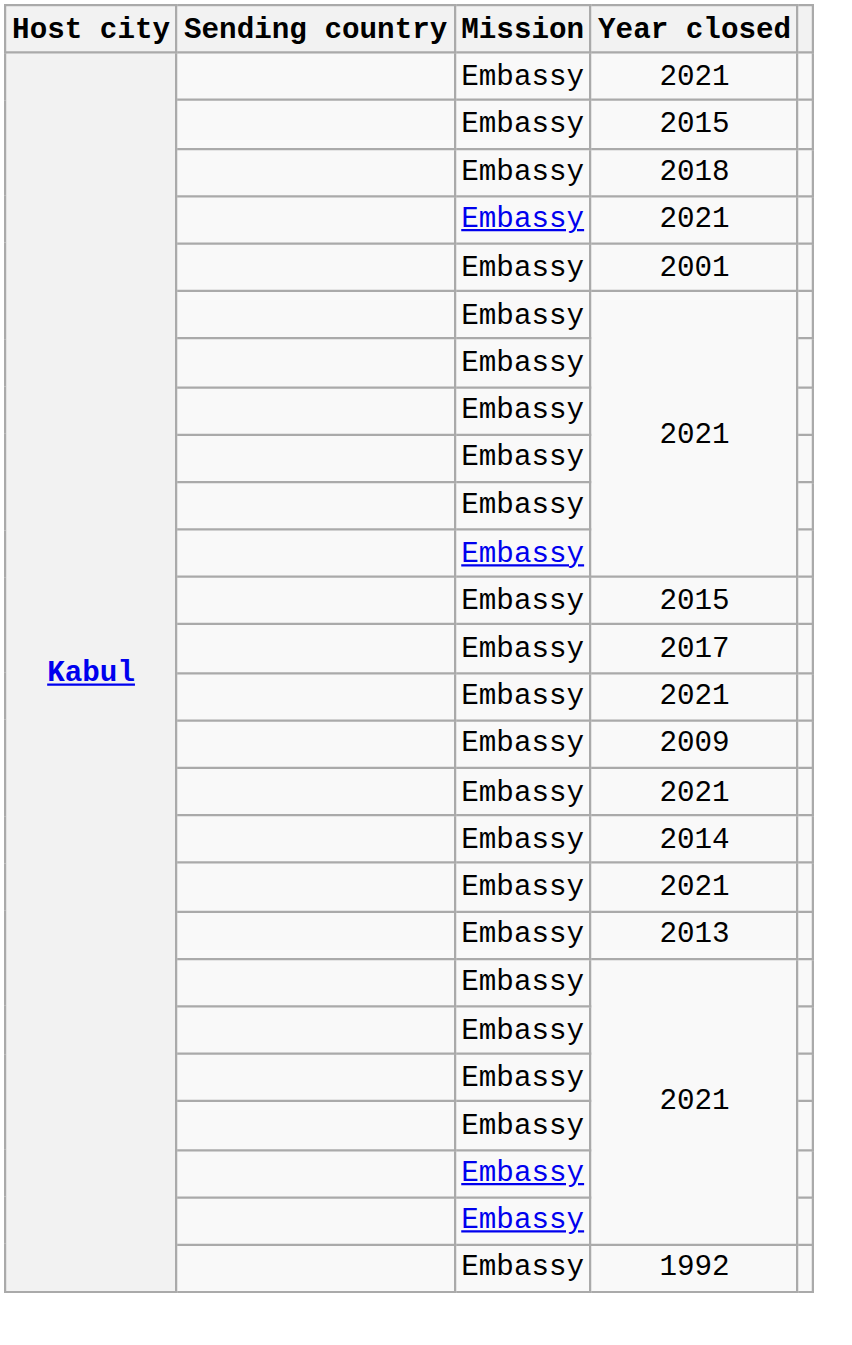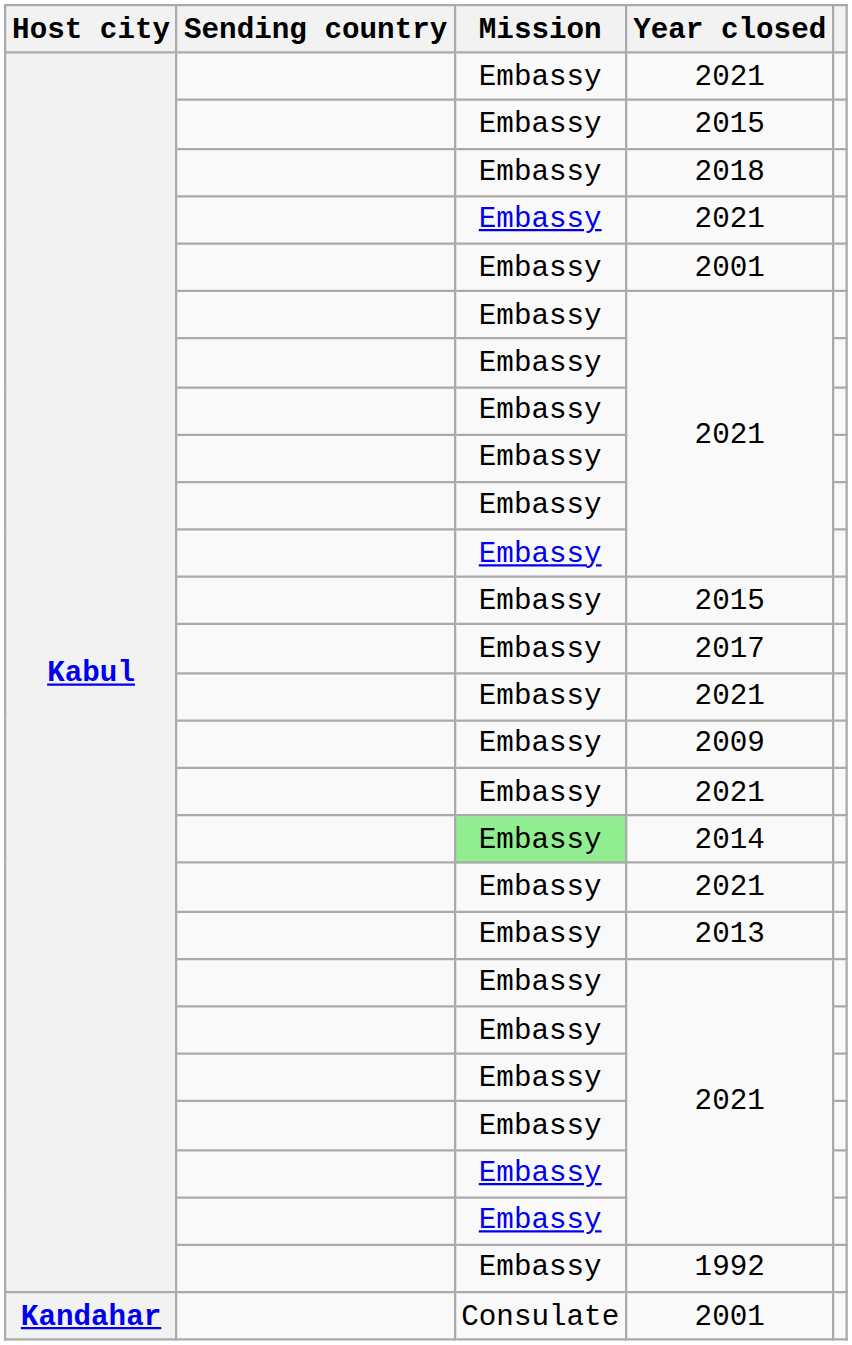 <table class="wikitable plainrowheaders">
 <tr>
 <th scope="col">Host city</th>
 <th scope="col">Sending country</th>
 <th scope="col">Mission</th>
 <th scope="col">Year closed</th>
 <th scope="col"></th>
 </tr>
 <tr>
 <th rowspan="26"><a href='#'>Kabul</a></th>
 <td></td>
 <td style="text-align:center;">Embassy</td>
 <td style="text-align:center;">2021</td>
 <td style="text-align:center;"></td>
 </tr>
 <tr>
 <td></td>
 <td style="text-align:center;">Embassy</td>
 <td style="text-align:center;">2015</td>
 <td style="text-align:center;"></td>
 </tr>
 <tr>
 <td></td>
 <td style="text-align:center;">Embassy</td>
 <td style="text-align:center;">2018</td>
 <td style="text-align:center;"></td>
 </tr>
 <tr>
 <td></td>
 <td style="text-align:center;"><a href='#'>Embassy</a></td>
 <td style="text-align:center;">2021</td>
 <td style="text-align:center;"></td>
 </tr>
 <tr>
 <td></td>
 <td style="text-align:center;">Embassy</td>
 <td style="text-align:center;">2001</td>
 <td style="text-align:center;"></td>
 </tr>
 <tr>
 <td></td>
 <td style="text-align:center;">Embassy</td>
 <td rowspan="6" ! style="text-align:center;">2021</td>
 <td style="text-align:center;"></td>
 </tr>
 <tr>
 <td></td>
 <td style="text-align:center;">Embassy</td>
 <td style="text-align:center;"></td>
 </tr>
 <tr>
 <td></td>
 <td style="text-align:center;">Embassy</td>
 <td style="text-align:center;"></td>
 </tr>
 <tr>
 <td></td>
 <td style="text-align:center;">Embassy</td>
 <td style="text-align:center;"></td>
 </tr>
 <tr>
 <td></td>
 <td style="text-align:center;">Embassy</td>
 <td style="text-align:center;"></td>
 </tr>
 <tr>
 <td></td>
 <td style="text-align:center;"><a href='#'>Embassy</a></td>
 <td style="text-align:center;"></td>
 </tr>
 <tr>
 <td></td>
 <td style="text-align:center;">Embassy</td>
 <td style="text-align:center;">2015</td>
 <td style="text-align:center;"></td>
 </tr>
 <tr>
 <td></td>
 <td style="text-align:center;">Embassy</td>
 <td style="text-align:center;">2017</td>
 <td style="text-align:center;"></td>
 </tr>
 <tr>
 <td></td>
 <td style="text-align:center;">Embassy</td>
 <td style="text-align:center;">2021</td>
 <td style="text-align:center;"></td>
 </tr>
 <tr>
 <td></td>
 <td style="text-align:center;">Embassy</td>
 <td style="text-align:center;">2009</td>
 <td style="text-align:center;"></td>
 </tr>
 <tr>
 <td></td>
 <td style="text-align:center;">Embassy</td>
 <td style="text-align:center;">2021</td>
 <td style="text-align:center;"></td>
 </tr>
 <tr>
 <td></td>
-<td style="text-align:center;">Embassy</td>
+<td style="background: lightgreen; text-align:center;">Embassy</td>
 <td style="text-align:center;">2014</td>
 <td style="text-align:center;"></td>
 </tr>
 <tr>
 <td></td>
 <td style="text-align:center;">Embassy</td>
 <td style="text-align:center;">2021</td>
 <td style="text-align:center;"></td>
 </tr>
 <tr>
 <td></td>
 <td style="text-align:center;">Embassy</td>
 <td style="text-align:center;">2013</td>
 <td style="text-align:center;"></td>
 </tr>
 <tr>
 <td></td>
 <td style="text-align:center;">Embassy</td>
 <td rowspan="6" ! style="text-align:center;">2021</td>
 <td style="text-align:center;"></td>
 </tr>
 <tr>
 <td></td>
 <td style="text-align:center;">Embassy</td>
 <td style="text-align:center;"></td>
 </tr>
 <tr>
 <td></td>
 <td style="text-align:center;">Embassy</td>
 <td style="text-align:center;"></td>
 </tr>
 <tr>
 <td></td>
 <td style="text-align:center;">Embassy</td>
 <td style="text-align:center;"></td>
 </tr>
 <tr>
 <td></td>
 <td style="text-align:center;"><a href='#'>Embassy</a></td>
 <td style="text-align:center;"></td>
 </tr>
 <tr>
 <td></td>
 <td style="text-align:center;"><a href='#'>Embassy</a></td>
 <td style="text-align:center;"></td>
 </tr>
 <tr>
 <td></td>
 <td style="text-align:center;">Embassy</td>
 <td style="text-align:center;">1992</td>
 <td style="text-align:center;"></td>
 </tr>
+<tr>
+<th rowspan="1"><a href='#'>Kandahar</a></th>
+<td></td>
+<td style="text-align:center;">Consulate</td>
+<td style="text-align:center;">2001</td>
+<td style="text-align:center;"></td>
+</tr>
 </table>
